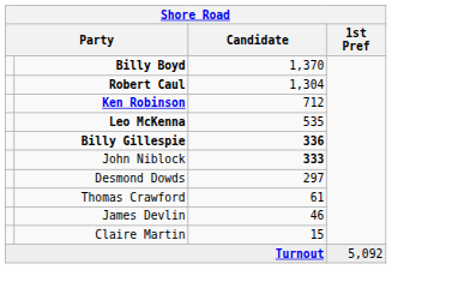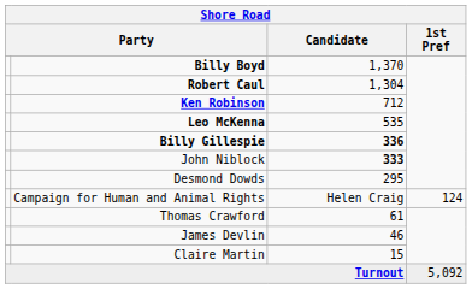 <table class="wikitable">
 <tr>
 <th colspan="4" align="center"><a href='#'>Shore Road</a></th>
 </tr>
 <tr>
 <th colspan="2" align="center" width=200>Party</th>
 <th width=150>Candidate</th>
 <th width=60>1st Pref</th>
 </tr>
 <tr>
 <td></td>
 <td align="right"><strong>Billy Boyd</strong></td>
 <td align="right">1,370</td>
 </tr>
 <tr>
 <td></td>
 <td align="right"><strong>Robert Caul</strong></td>
 <td align="right">1,304</td>
 </tr>
 <tr>
 <td></td>
 <td align="right"><strong><a href='#'>Ken Robinson</a></strong></td>
 <td align="right">712</td>
 </tr>
 <tr>
 <td></td>
 <td align="right"><strong>Leo McKenna</strong></td>
 <td align="right">535</td>
 </tr>
 <tr>
 <td></td>
 <td align="right"><strong>Billy Gillespie</strong></td>
 <td align="right"><strong>336</strong></td>
 </tr>
 <tr>
 <td></td>
 <td align="right">John Niblock</td>
 <td align="right"><strong>333</strong></td>
 </tr>
 <tr>
 <td></td>
 <td align="right">Desmond Dowds</td>
-<td align="right">297</td>
+<td align="right">295</td>
+</tr>
+<tr>
+<td bgcolor=></td>
+<td>Campaign for Human and Animal Rights</td>
+<td align="right">Helen Craig</td>
+<td align="right">124</td>
 </tr>
 <tr>
 <td></td>
 <td align="right">Thomas Crawford</td>
 <td align="right">61</td>
 </tr>
 <tr>
 <td></td>
 <td align="right">James Devlin</td>
 <td align="right">46</td>
 </tr>
 <tr>
 <td></td>
 <td align="right">Claire Martin</td>
 <td align="right">15</td>
 </tr>
 <tr bgcolor="EEEEEE">
 <td colspan=3 align="right"><strong><a href='#'>Turnout</a></strong></td>
 <td align="right">5,092</td>
 </tr>
 </table>
